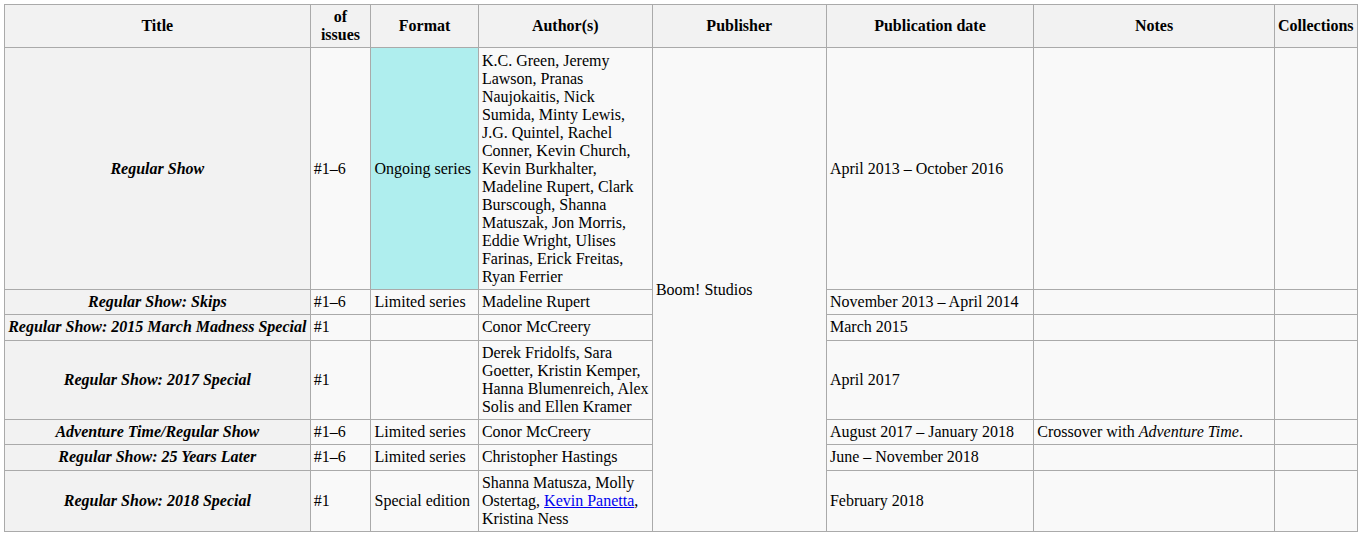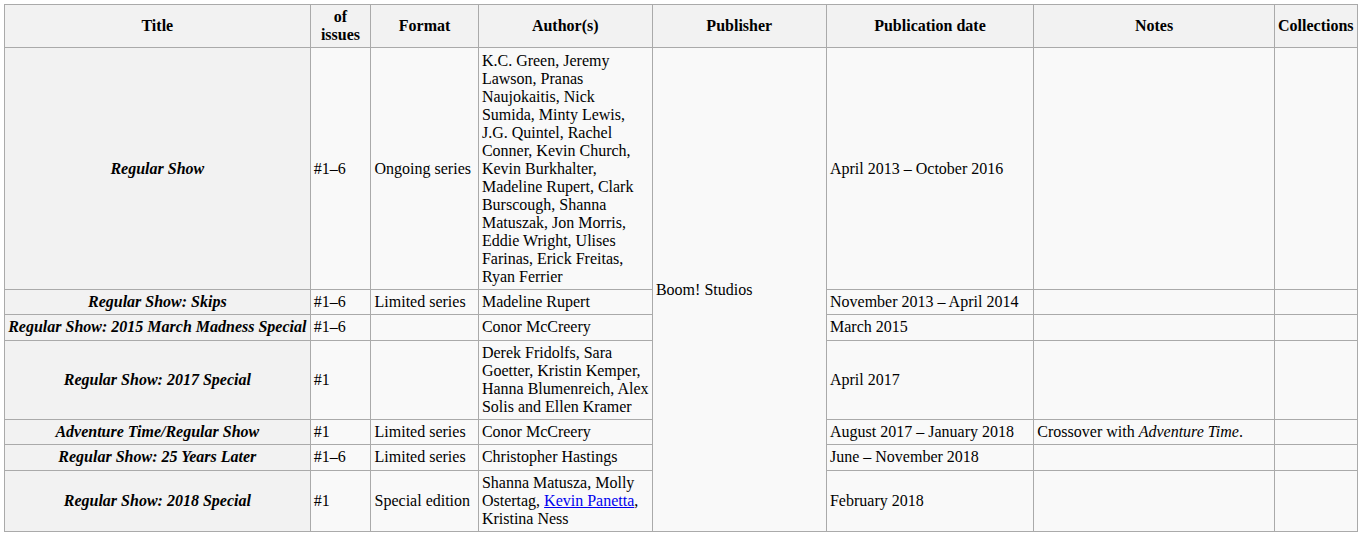 <table class="wikitable">
 <tr>
 <th>Title</th>
 <th style="width:40pt"> of issues</th>
 <th style="width:75pt">Format</th>
 <th style="width:125pt">Author(s)</th>
 <th style="width:125pt">Publisher</th>
 <th style="width:150pt">Publication date</th>
 <th style="width:175pt">Notes</th>
 <th>Collections</th>
 </tr>
 <tr>
 <th><em>Regular Show</em></th>
 <td>#1–6</td>
-<td style="background: paleturquoise;">Ongoing series</td>
+<td>Ongoing series</td>
 <td>K.C. Green, Jeremy Lawson, Pranas Naujokaitis, Nick Sumida, Minty Lewis, J.G. Quintel, Rachel Conner, Kevin Church, Kevin Burkhalter, Madeline Rupert, Clark Burscough, Shanna Matuszak, Jon Morris, Eddie Wright, Ulises Farinas, Erick Freitas, Ryan Ferrier</td>
 <td rowspan="7">Boom! Studios</td>
 <td>April 2013 – October 2016</td>
 <td></td>
 <td></td>
 </tr>
 <tr>
 <th><em>Regular Show: Skips</em></th>
 <td>#1–6</td>
 <td>Limited series</td>
 <td>Madeline Rupert</td>
 <td>November 2013 – April 2014</td>
 <td></td>
 <td></td>
 </tr>
 <tr>
 <th><em>Regular Show: 2015 March Madness Special</em></th>
-<td>#1</td>
+<td>#1–6</td>
 <td></td>
 <td>Conor McCreery</td>
 <td>March 2015</td>
 <td></td>
 <td></td>
 </tr>
 <tr>
 <th><em>Regular Show: 2017 Special</em></th>
 <td>#1</td>
 <td></td>
 <td>Derek Fridolfs, Sara Goetter, Kristin Kemper, Hanna Blumenreich, Alex Solis and Ellen Kramer</td>
 <td>April 2017</td>
 <td></td>
 <td></td>
 </tr>
 <tr>
 <th><em>Adventure Time/Regular Show</em></th>
-<td>#1–6</td>
+<td>#1</td>
 <td>Limited series</td>
 <td>Conor McCreery</td>
 <td>August 2017 – January 2018</td>
 <td>Crossover with <em>Adventure Time</em>.</td>
 <td></td>
 </tr>
 <tr>
 <th><em>Regular Show: 25 Years Later</em></th>
 <td>#1–6</td>
 <td>Limited series</td>
 <td>Christopher Hastings</td>
 <td>June – November 2018</td>
 <td></td>
 <td></td>
 </tr>
 <tr>
 <th><em>Regular Show: 2018 Special</em></th>
 <td>#1</td>
 <td>Special edition</td>
 <td>Shanna Matusza, Molly Ostertag, <a href='#'>Kevin Panetta</a>, Kristina Ness</td>
 <td>February 2018</td>
 <td></td>
 <td></td>
 </tr>
 </table>
